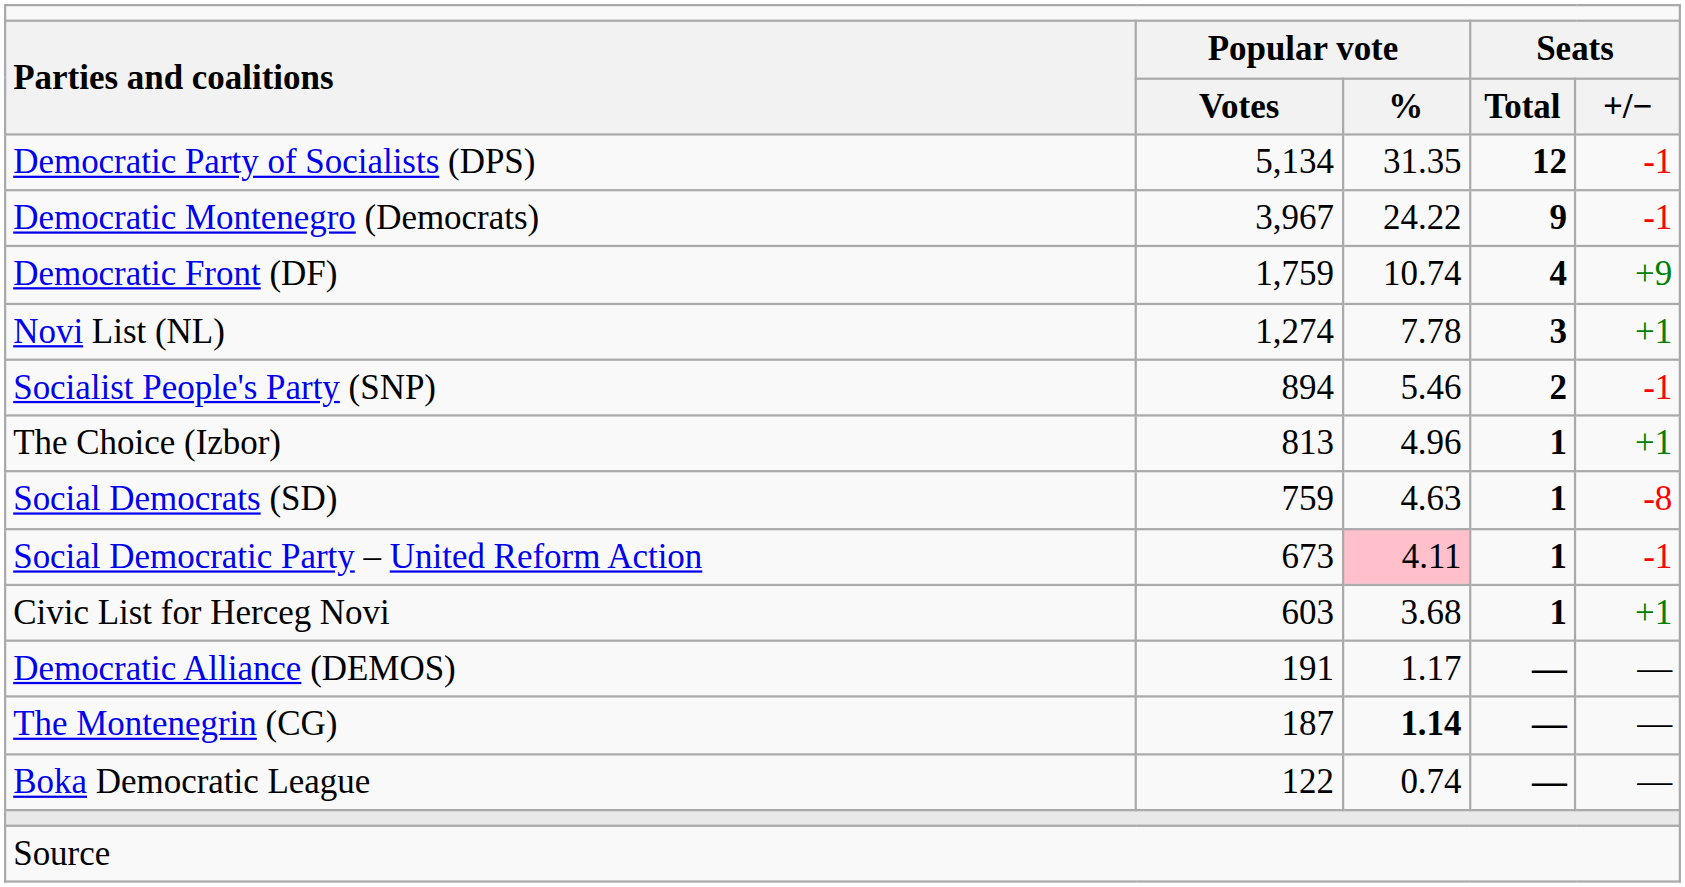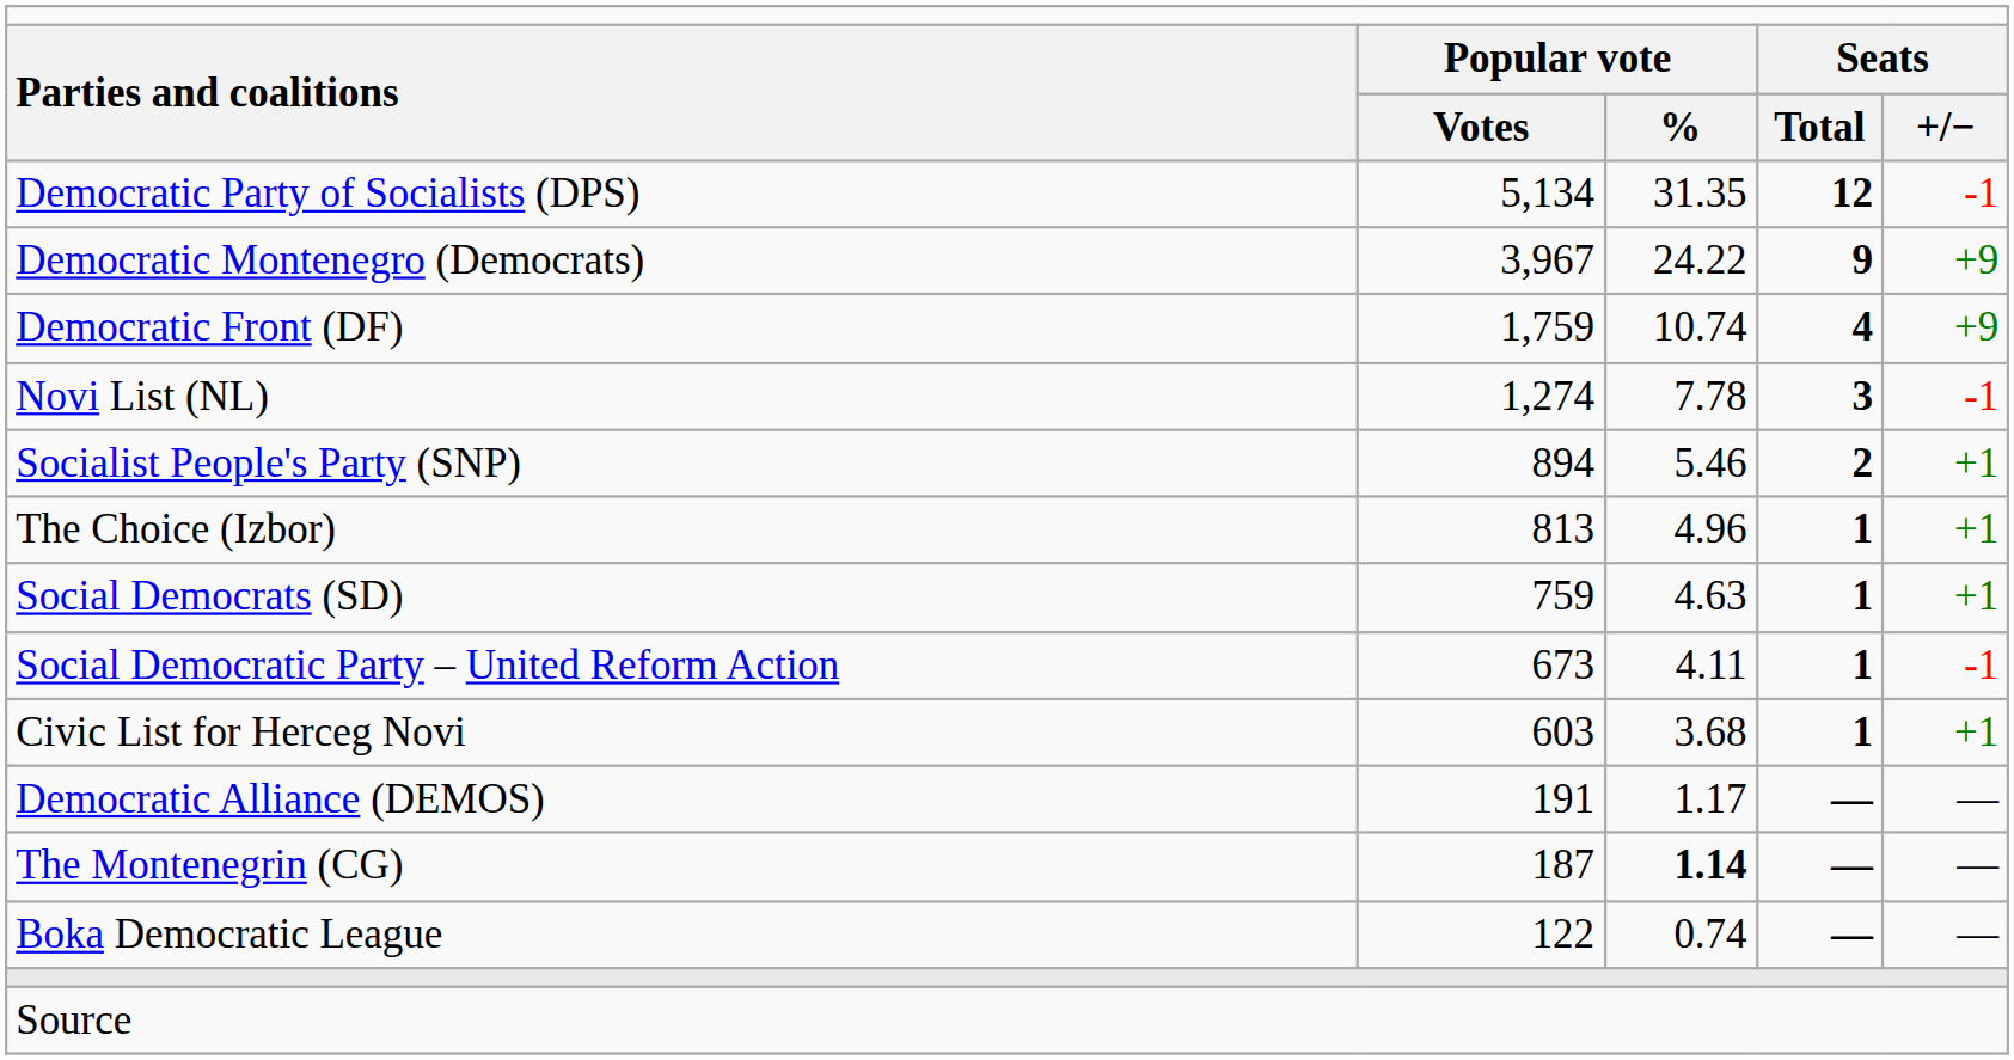 <table class="wikitable" style="text-align:right; font-size:98%; margin-bottom:0">
 <tr>
 <td colspan="6"></td>
 </tr>
 <tr>
 <th style="text-align:left;" rowspan="2" width="500">Parties and coalitions</th>
 <th colspan="2">Popular vote</th>
 <th colspan="2">Seats</th>
 </tr>
 <tr>
 <th width="85">Votes</th>
 <th width="50">%</th>
 <th width="40">Total</th>
 <th width="40">+/−</th>
 </tr>
 <tr>
 <td align="left"><a href='#'>Democratic Party of Socialists</a> (DPS)</td>
 <td>5,134</td>
 <td>31.35</td>
 <td><strong>12</strong></td>
 <td style="color:red;">-1</td>
 </tr>
 <tr>
 <td align="left"><a href='#'>Democratic Montenegro</a> (Democrats)</td>
 <td>3,967</td>
 <td>24.22</td>
 <td><strong>9</strong></td>
-<td style="color:red;">-1</td>
+<td style="color:green;">+9</td>
 </tr>
 <tr>
 <td align="left"><a href='#'>Democratic Front</a> (DF)</td>
 <td>1,759</td>
 <td>10.74</td>
 <td><strong>4</strong></td>
 <td style="color:green;">+9</td>
 </tr>
 <tr>
 <td align="left"><a href='#'>Novi</a> List (NL)</td>
 <td>1,274</td>
 <td>7.78</td>
 <td><strong>3</strong></td>
-<td style="color:green;">+1</td>
+<td style="color:red;">-1</td>
 </tr>
 <tr>
 <td align="left"><a href='#'>Socialist People's Party</a> (SNP)</td>
 <td>894</td>
 <td>5.46</td>
 <td><strong>2</strong></td>
-<td style="color:red;">-1</td>
+<td style="color:green;">+1</td>
 </tr>
 <tr>
 <td align="left">The Choice (Izbor)</td>
 <td>813</td>
 <td>4.96</td>
 <td><strong>1</strong></td>
 <td style="color:green;">+1</td>
 </tr>
 <tr>
 <td align="left"><a href='#'>Social Democrats</a> (SD)</td>
 <td>759</td>
 <td>4.63</td>
 <td><strong>1</strong></td>
-<td style="color:red;">-8</td>
+<td style="color:green;">+1</td>
 </tr>
 <tr>
 <td align="left"><a href='#'>Social Democratic Party</a> – <a href='#'>United Reform Action</a></td>
 <td>673</td>
-<td style="background: pink;">4.11</td>
+<td>4.11</td>
 <td><strong>1</strong></td>
 <td style="color:red;">-1</td>
 </tr>
 <tr>
 <td align="left">Civic List for Herceg Novi</td>
 <td>603</td>
 <td>3.68</td>
 <td><strong>1</strong></td>
 <td style="color:green;">+1</td>
 </tr>
 <tr>
 <td align="left"><a href='#'>Democratic Alliance</a> (DEMOS)</td>
 <td>191</td>
 <td>1.17</td>
 <td><strong>—</strong></td>
 <td>—</td>
 </tr>
 <tr>
 <td align="left"><a href='#'>The Montenegrin</a> (CG)</td>
 <td>187</td>
 <td><strong>1.14</strong></td>
 <td><strong>—</strong></td>
 <td>—</td>
 </tr>
 <tr>
 <td align="left"><a href='#'>Boka</a> Democratic League</td>
 <td>122</td>
 <td>0.74</td>
 <td><strong>—</strong></td>
 <td>—</td>
 </tr>
 <tr>
 <td colspan="6" bgcolor="#E9E9E9"></td>
 </tr>
 <tr>
 <td align="left" colspan="6">Source</td>
 </tr>
 </table>
